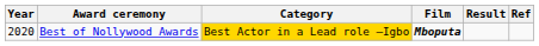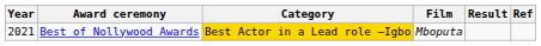 <table class="wikitable">
 <tr>
 <th>Year</th>
 <th>Award ceremony</th>
 <th>Category</th>
 <th>Film</th>
 <th>Result</th>
 <th>Ref</th>
 </tr>
 <tr>
-<td>2020</td>
+<td>2021</td>
 <td><a href='#'>Best of Nollywood Awards</a></td>
 <td style="background: gold;">Best Actor in a Lead role –Igbo</td>
-<td><strong><em>Mboputa</em></strong></td>
+<td><em>Mboputa</em></td>
 <td></td>
 <td></td>
 </tr>
 </table>
